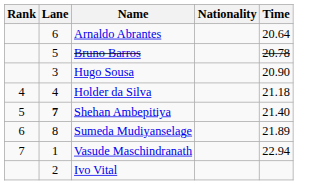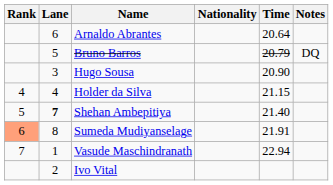 <table class="wikitable sortable" style="text-align:center">
 <tr>
 <th>Rank</th>
 <th>Lane</th>
 <th>Name</th>
 <th>Nationality</th>
 <th>Time</th>
+<th>Notes</th>
 </tr>
 <tr>
 <td></td>
 <td>6</td>
 <td align=left><a href='#'>Arnaldo Abrantes</a></td>
 <td align=left></td>
 <td>20.64</td>
+<td></td>
 </tr>
 <tr>
 <td><s></s></td>
 <td>5</td>
 <td align=left><s><a href='#'>Bruno Barros</a> </s></td>
 <td align=left><s></s></td>
-<td><s>20.78 </s></td>
+<td><s>20.79 </s></td>
+<td>DQ</td>
 </tr>
 <tr>
 <td></td>
 <td>3</td>
 <td align=left><a href='#'>Hugo Sousa</a></td>
 <td align=left></td>
 <td>20.90</td>
+<td></td>
 </tr>
 <tr>
 <td>4</td>
 <td>4</td>
 <td align=left><a href='#'>Holder da Silva</a></td>
 <td align=left></td>
-<td>21.18</td>
+<td>21.15</td>
+<td></td>
 </tr>
 <tr>
 <td>5</td>
 <td><strong>7</strong></td>
 <td align=left><a href='#'>Shehan Ambepitiya</a></td>
 <td align=left></td>
 <td>21.40</td>
+<td></td>
 </tr>
 <tr>
-<td>6</td>
+<td style="background: lightsalmon;">6</td>
 <td>8</td>
 <td align=left><a href='#'>Sumeda Mudiyanselage</a></td>
 <td align=left></td>
-<td>21.89</td>
+<td>21.91</td>
+<td></td>
 </tr>
 <tr>
 <td>7</td>
 <td>1</td>
 <td align=left><a href='#'>Vasude Maschindranath</a></td>
 <td align=left></td>
 <td>22.94</td>
+<td></td>
 </tr>
 <tr>
 <td></td>
 <td>2</td>
 <td align=left><a href='#'>Ivo Vital</a></td>
 <td align=left></td>
 <td></td>
+<td></td>
 </tr>
 </table>
